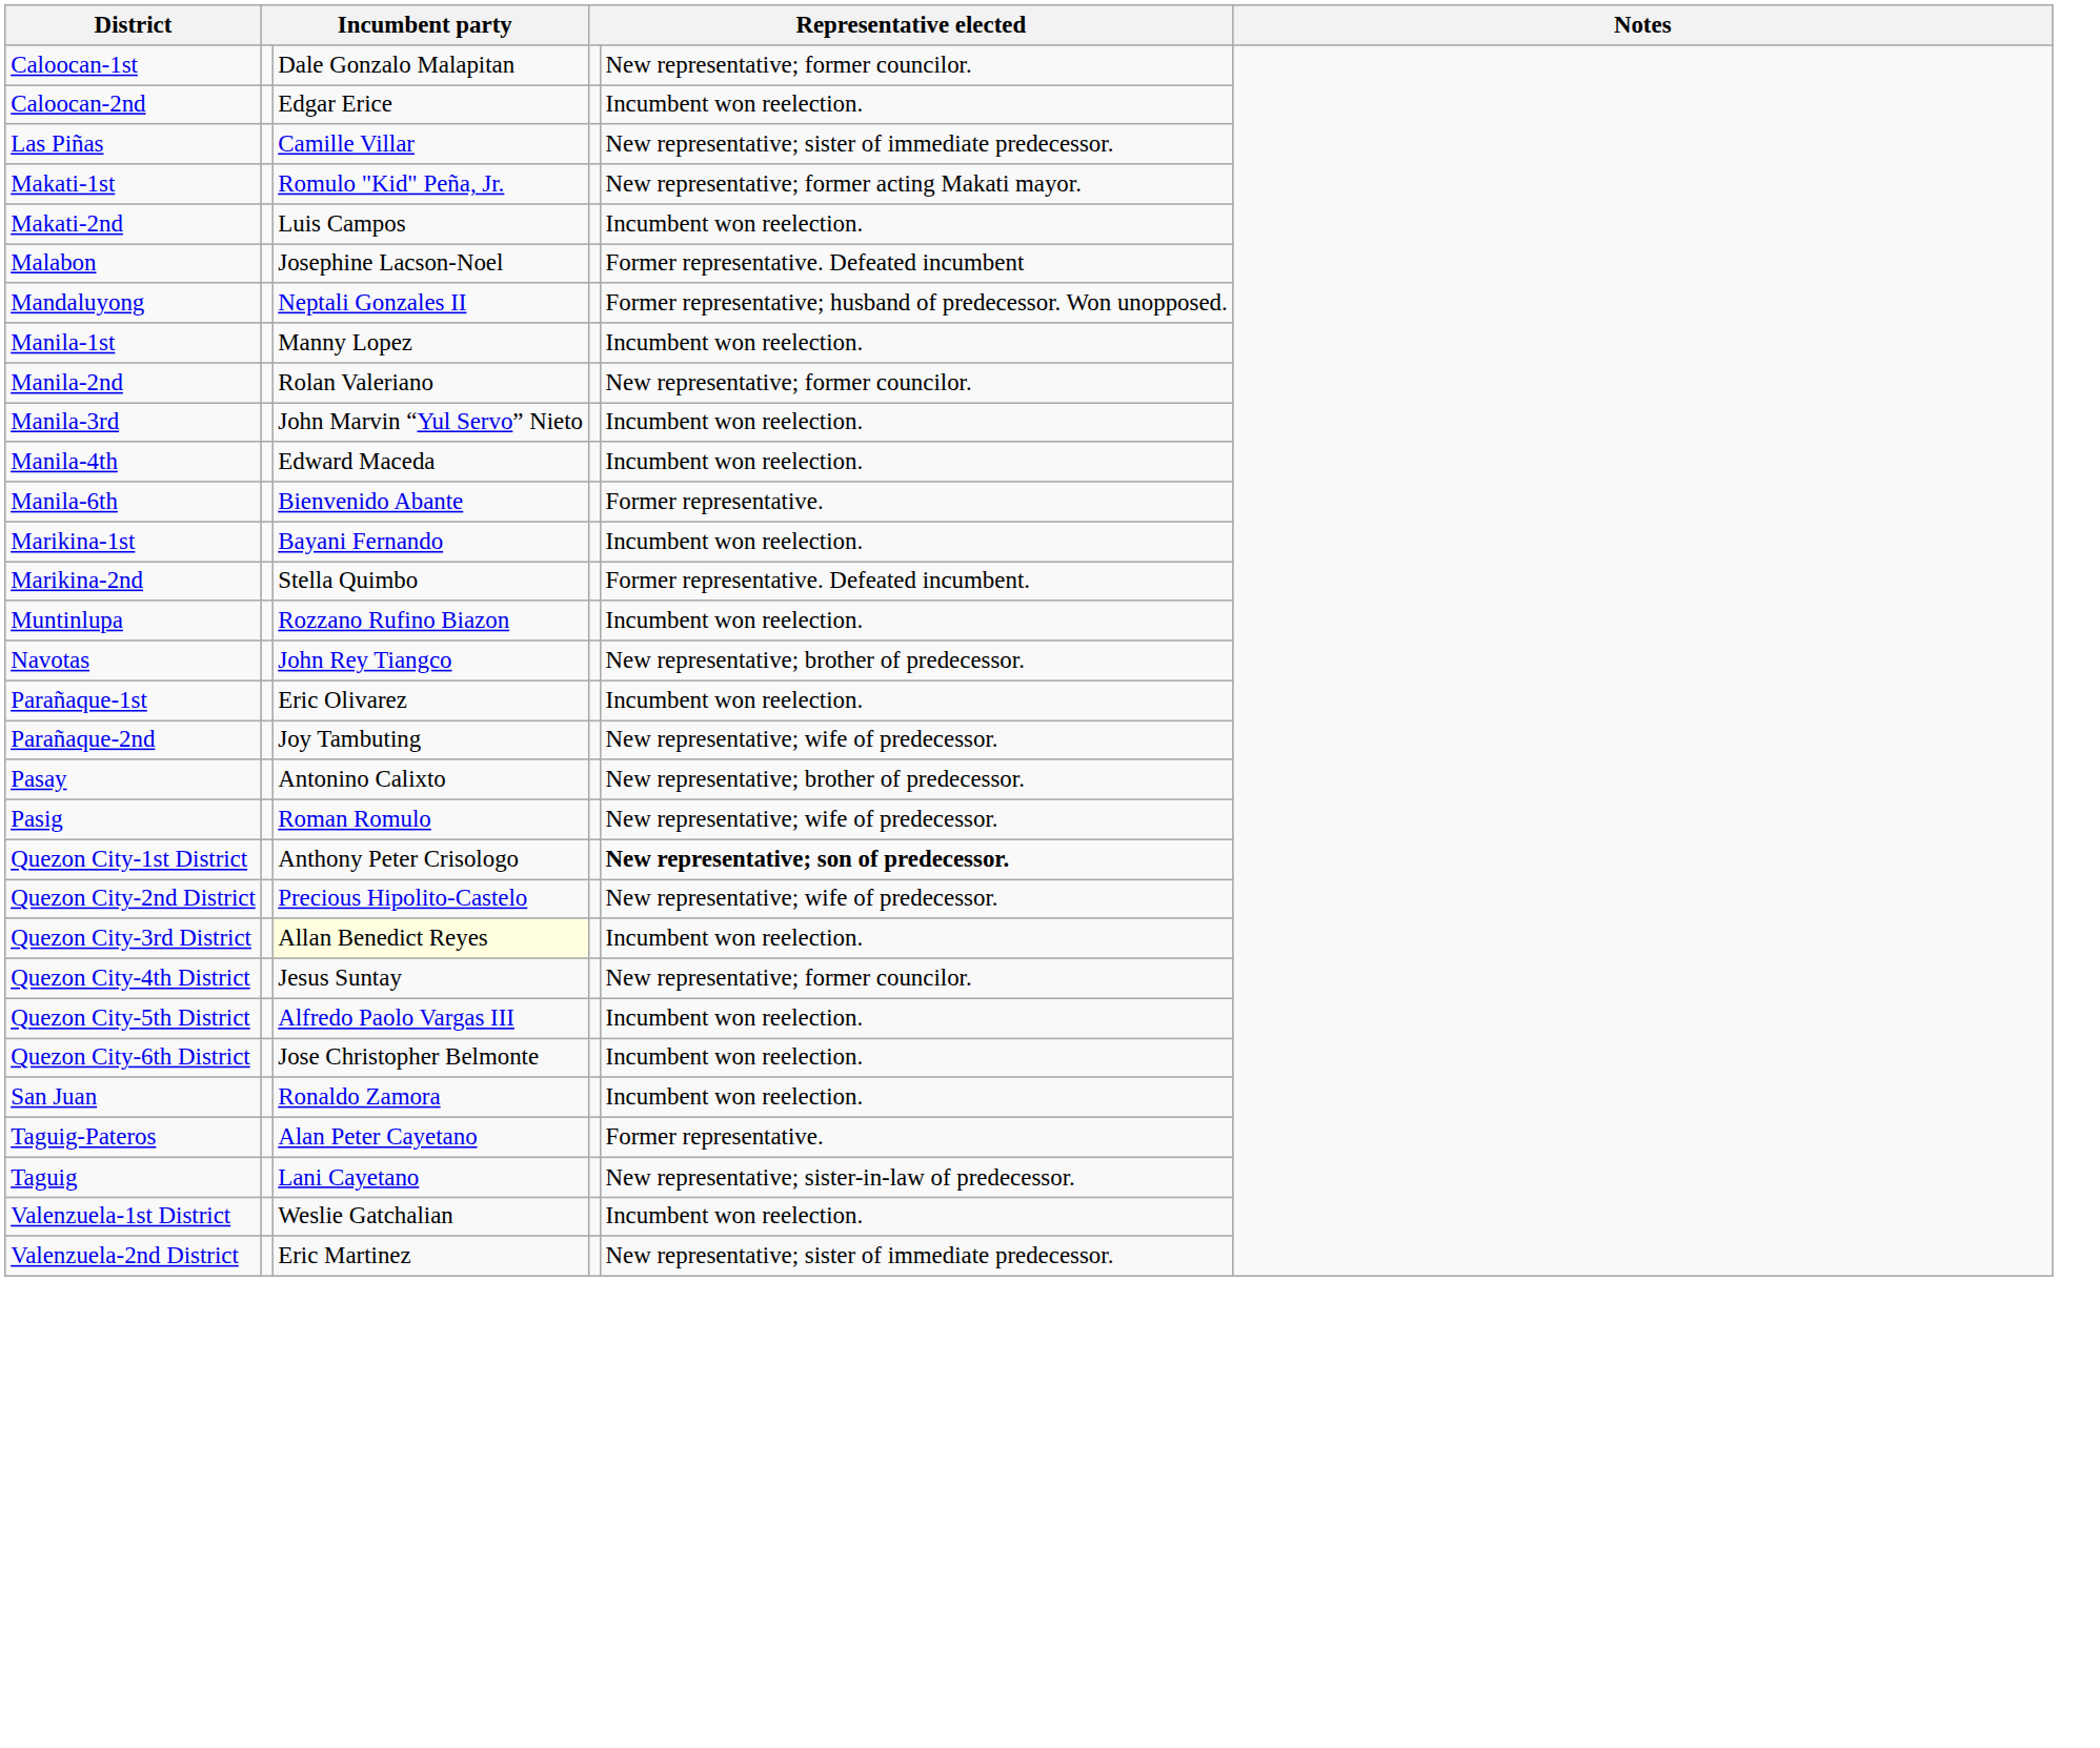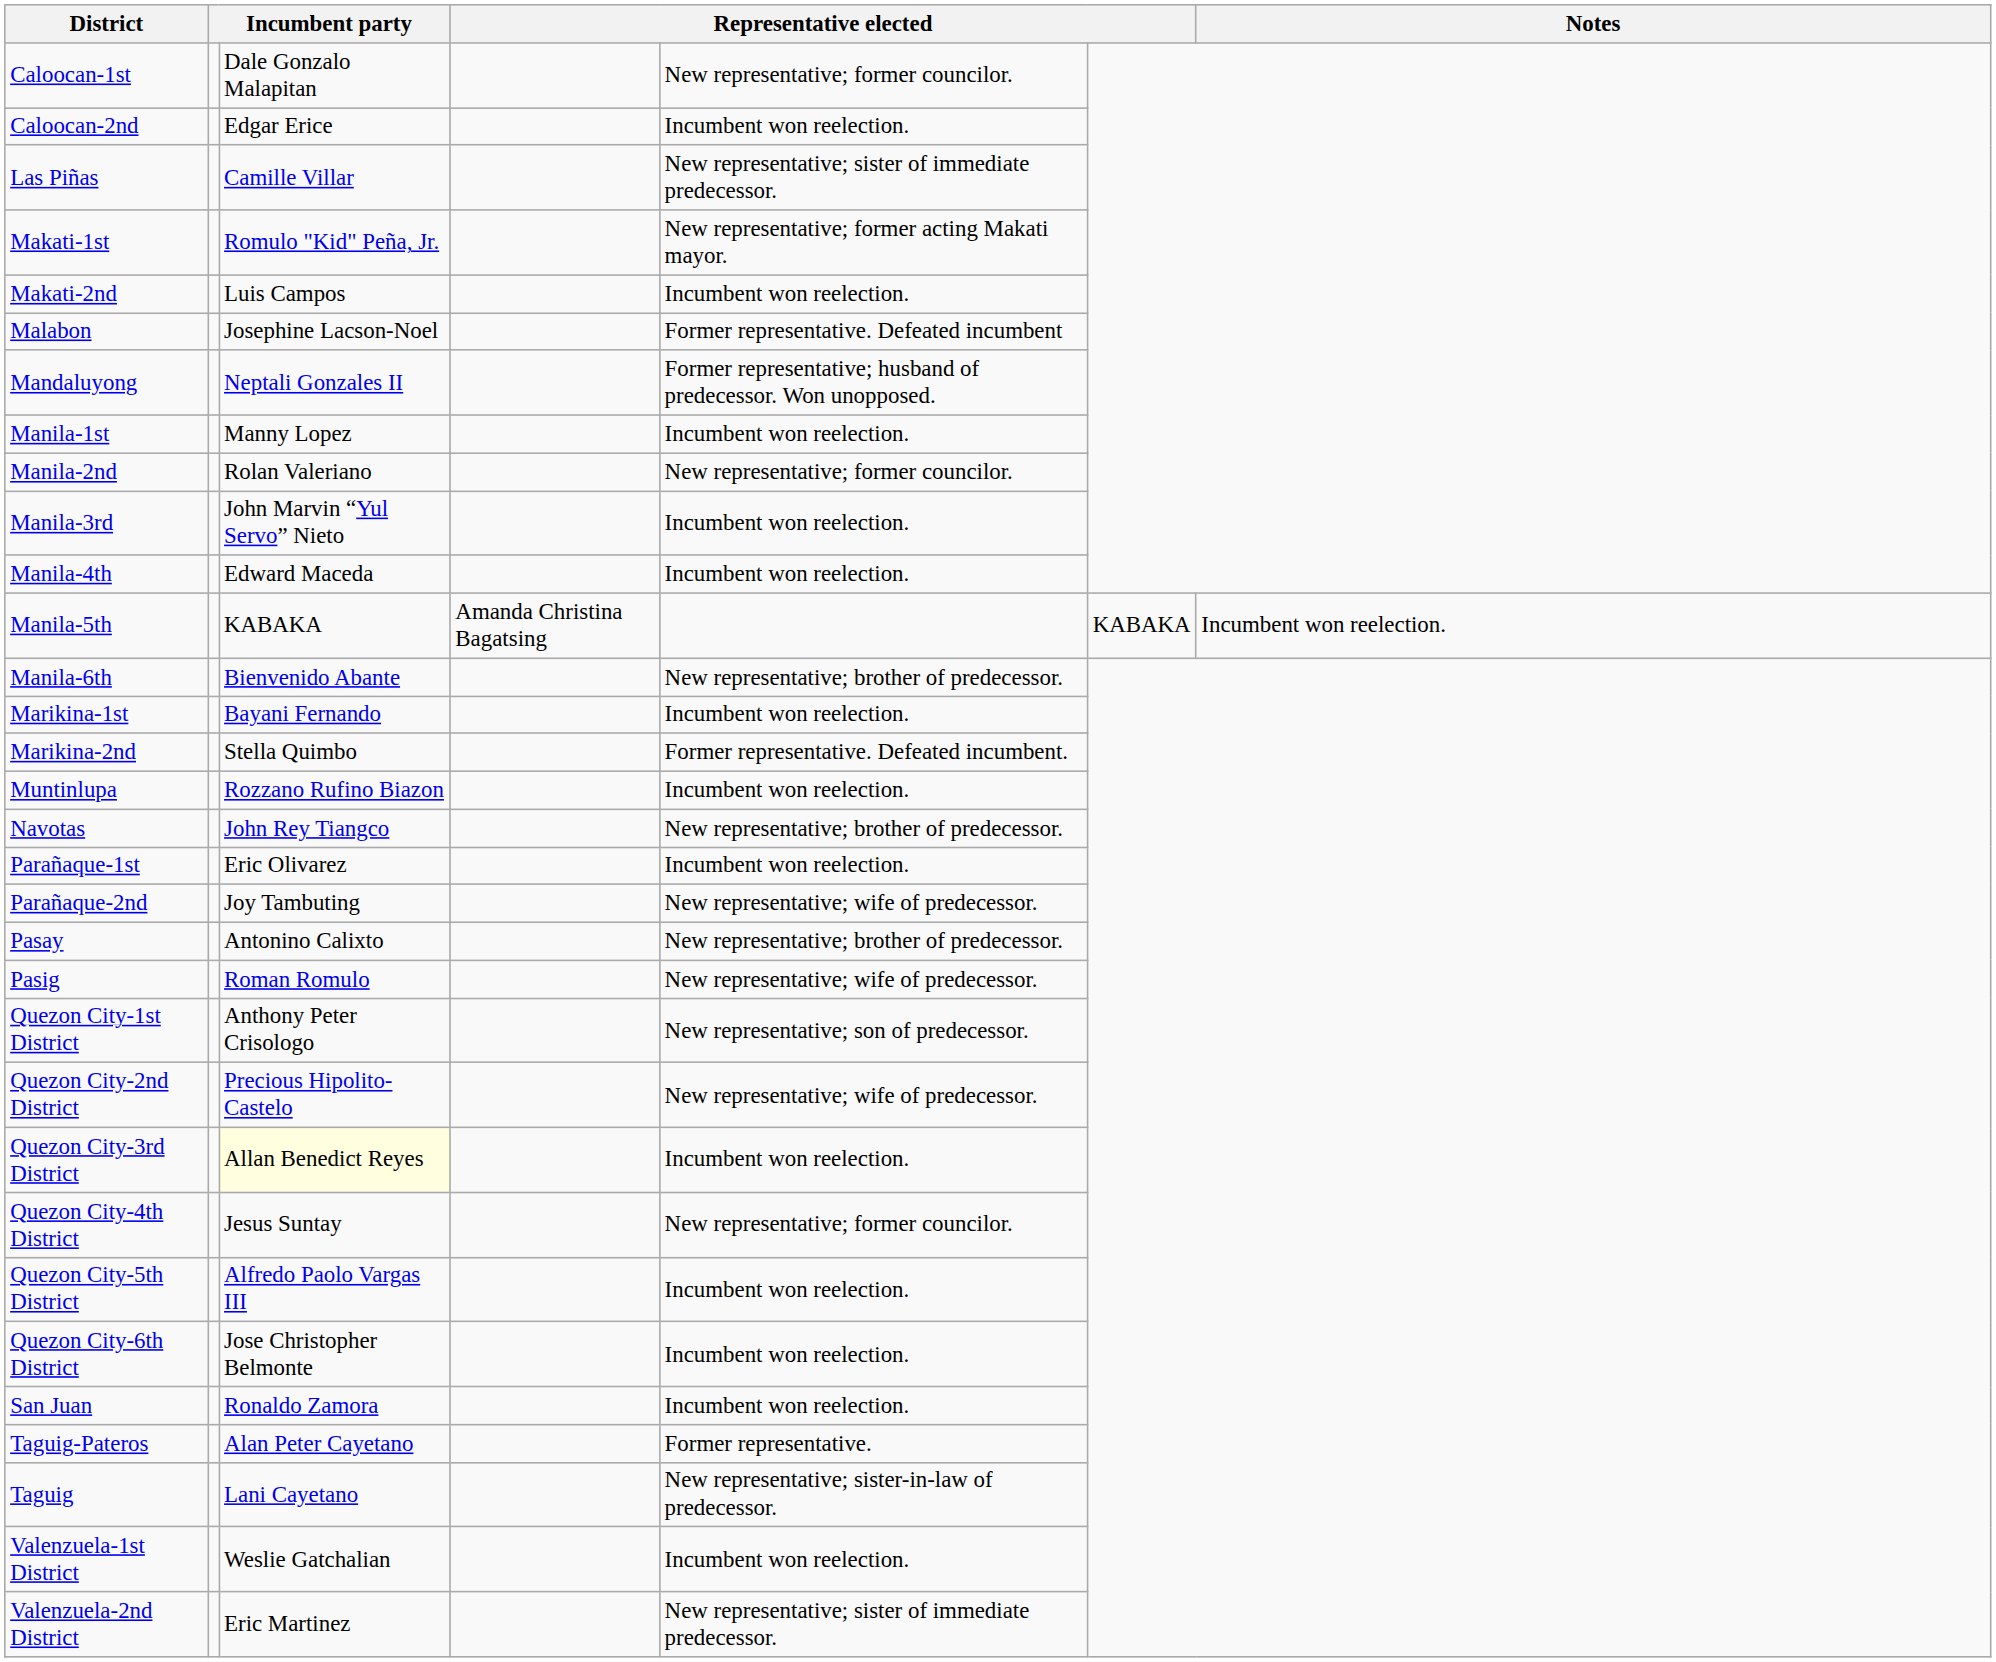 <table class=wikitable style="font-size:90%;">
 <tr>
 <th>District</th>
 <th colspan=2>Incumbent party</th>
 <th colspan=3>Representative elected</th>
 <th width=40%>Notes</th>
 </tr>
 <tr>
 <td><a href='#'>Caloocan-1st</a></td>
 <td></td>
 <td>Dale Gonzalo Malapitan</td>
 <td></td>
 <td>New representative; former councilor.</td>
 </tr>
 <tr>
 <td><a href='#'>Caloocan-2nd</a></td>
 <td></td>
 <td>Edgar Erice</td>
 <td></td>
 <td>Incumbent won reelection.</td>
 </tr>
 <tr>
 <td><a href='#'>Las Piñas</a></td>
 <td></td>
 <td><a href='#'>Camille Villar</a></td>
 <td></td>
 <td>New representative; sister of immediate predecessor.</td>
 </tr>
 <tr>
 <td><a href='#'>Makati-1st</a></td>
 <td></td>
 <td><a href='#'>Romulo "Kid" Peña, Jr.</a></td>
 <td></td>
 <td>New representative; former acting Makati mayor.</td>
 </tr>
 <tr>
 <td><a href='#'>Makati-2nd</a></td>
 <td></td>
 <td>Luis Campos</td>
 <td></td>
 <td>Incumbent won reelection.</td>
 </tr>
 <tr>
 <td><a href='#'>Malabon</a></td>
 <td></td>
 <td>Josephine Lacson-Noel</td>
 <td></td>
 <td>Former representative. Defeated incumbent</td>
 </tr>
 <tr>
 <td><a href='#'>Mandaluyong</a></td>
 <td></td>
 <td><a href='#'>Neptali Gonzales II</a></td>
 <td></td>
 <td>Former representative; husband of predecessor. Won unopposed.</td>
 </tr>
 <tr>
 <td><a href='#'>Manila-1st</a></td>
 <td></td>
 <td>Manny Lopez</td>
 <td></td>
 <td>Incumbent won reelection.</td>
 </tr>
 <tr>
 <td><a href='#'>Manila-2nd</a></td>
 <td></td>
 <td>Rolan Valeriano</td>
 <td></td>
 <td>New representative; former councilor.</td>
 </tr>
 <tr>
 <td><a href='#'>Manila-3rd</a></td>
 <td></td>
 <td>John Marvin “<a href='#'>Yul Servo</a>” Nieto</td>
 <td></td>
 <td>Incumbent won reelection.</td>
 </tr>
 <tr>
 <td><a href='#'>Manila-4th</a></td>
 <td></td>
 <td>Edward Maceda</td>
 <td></td>
 <td>Incumbent won reelection.</td>
 </tr>
 <tr>
+<td><a href='#'>Manila-5th</a></td>
+<td></td>
+<td align=left>KABAKA</td>
+<td>Amanda Christina Bagatsing</td>
+<td></td>
+<td align=left>KABAKA</td>
+<td>Incumbent won reelection.</td>
+</tr>
+<tr>
 <td><a href='#'>Manila-6th</a></td>
 <td></td>
 <td><a href='#'>Bienvenido Abante</a></td>
 <td></td>
-<td>Former representative.</td>
+<td>New representative; brother of predecessor.</td>
 </tr>
 <tr>
 <td><a href='#'>Marikina-1st</a></td>
 <td></td>
 <td><a href='#'>Bayani Fernando</a></td>
 <td></td>
 <td>Incumbent won reelection.</td>
 </tr>
 <tr>
 <td><a href='#'>Marikina-2nd</a></td>
 <td></td>
 <td>Stella Quimbo</td>
 <td></td>
 <td>Former representative. Defeated incumbent.</td>
 </tr>
 <tr>
 <td><a href='#'>Muntinlupa</a></td>
 <td></td>
 <td><a href='#'>Rozzano Rufino Biazon</a></td>
 <td></td>
 <td>Incumbent won reelection.</td>
 </tr>
 <tr>
 <td><a href='#'>Navotas</a></td>
 <td></td>
 <td><a href='#'>John Rey Tiangco</a></td>
 <td></td>
 <td>New representative; brother of predecessor.</td>
 </tr>
 <tr>
 <td><a href='#'>Parañaque-1st</a></td>
 <td></td>
 <td>Eric Olivarez</td>
 <td></td>
 <td>Incumbent won reelection.</td>
 </tr>
 <tr>
 <td><a href='#'>Parañaque-2nd</a></td>
 <td></td>
 <td>Joy Tambuting</td>
 <td></td>
 <td>New representative; wife of predecessor.</td>
 </tr>
 <tr>
 <td><a href='#'>Pasay</a></td>
 <td></td>
 <td>Antonino Calixto</td>
 <td></td>
 <td>New representative; brother of predecessor.</td>
 </tr>
 <tr>
 <td><a href='#'>Pasig</a></td>
 <td></td>
 <td><a href='#'>Roman Romulo</a></td>
 <td></td>
 <td>New representative; wife of predecessor.</td>
 </tr>
 <tr>
 <td><a href='#'>Quezon City-1st District</a></td>
 <td></td>
 <td>Anthony Peter Crisologo</td>
 <td></td>
-<td><strong>New representative; son of predecessor.</strong></td>
+<td>New representative; son of predecessor.</td>
 </tr>
 <tr>
 <td><a href='#'>Quezon City-2nd District</a></td>
 <td></td>
 <td><a href='#'>Precious Hipolito-Castelo</a></td>
 <td></td>
 <td>New representative; wife of predecessor.</td>
 </tr>
 <tr>
 <td><a href='#'>Quezon City-3rd District</a></td>
 <td></td>
 <td style="background: lightyellow;">Allan Benedict Reyes</td>
 <td></td>
 <td>Incumbent won reelection.</td>
 </tr>
 <tr>
 <td><a href='#'>Quezon City-4th District</a></td>
 <td></td>
 <td>Jesus Suntay</td>
 <td></td>
 <td>New representative; former councilor.</td>
 </tr>
 <tr>
 <td><a href='#'>Quezon City-5th District</a></td>
 <td></td>
 <td><a href='#'>Alfredo Paolo Vargas III</a></td>
 <td></td>
 <td>Incumbent won reelection.</td>
 </tr>
 <tr>
 <td><a href='#'>Quezon City-6th District</a></td>
 <td></td>
 <td>Jose Christopher Belmonte</td>
 <td></td>
 <td>Incumbent won reelection.</td>
 </tr>
 <tr>
 <td><a href='#'>San Juan</a></td>
 <td></td>
 <td><a href='#'>Ronaldo Zamora</a></td>
 <td></td>
 <td>Incumbent won reelection.</td>
 </tr>
 <tr>
 <td><a href='#'>Taguig-Pateros</a></td>
 <td></td>
 <td><a href='#'>Alan Peter Cayetano</a></td>
 <td></td>
 <td>Former representative.</td>
 </tr>
 <tr>
 <td><a href='#'>Taguig</a></td>
 <td></td>
 <td><a href='#'>Lani Cayetano</a></td>
 <td></td>
 <td>New representative; sister-in-law of predecessor.</td>
 </tr>
 <tr>
 <td><a href='#'>Valenzuela-1st District</a></td>
 <td></td>
 <td>Weslie Gatchalian</td>
 <td></td>
 <td>Incumbent won reelection.</td>
 </tr>
 <tr>
 <td><a href='#'>Valenzuela-2nd District</a></td>
 <td></td>
 <td>Eric Martinez</td>
 <td></td>
 <td>New representative; sister of immediate predecessor.</td>
 </tr>
 </table>
